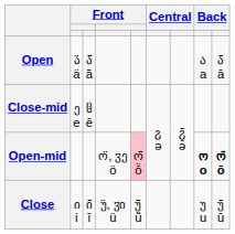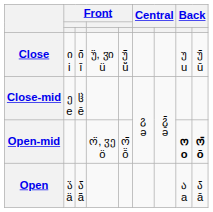 <table class="wikitable" style="text-align:center">
 <tr>
 <th rowspan=3></th>
 <th colspan=4><a href='#'>Front</a></th>
 <th colspan="2" rowspan="2"><a href='#'>Central</a></th>
 <th colspan="2" rowspan="2"><a href='#'>Back</a></th>
 </tr>
 <tr>
 <th colspan=2></th>
 <th colspan=2></th>
 </tr>
 <tr>
 <th></th>
 <th></th>
 <th></th>
 <th></th>
 <th></th>
 <th></th>
 <th></th>
 <th></th>
 </tr>
 <tr>
-<th><a href='#'>Open</a></th>
-<td><br>ა̈<br>ä</td>
-<td><br>ა̄̈<br>ā̈</td>
+<th><a href='#'>Close</a></th>
+<td><br>ი<br>i</td>
+<td><br>ი̄<br>ī</td>
+<td><br>უ̈, ჳი<br>ü</td>
+<td><br>უ̄̈<br>ṻ</td>
 <td></td>
 <td></td>
-<td></td>
-<td></td>
-<td><br>ა<br>a</td>
-<td><br>ა̄<br>ā</td>
+<td><br>უ<br>u</td>
+<td><br>უ̄<br>ū</td>
 </tr>
 <tr>
 <th><a href='#'>Close-mid</a></th>
 <td><br>ე<br>e</td>
 <td><br>ჱ<br>ē</td>
 <td></td>
 <td></td>
 <td rowspan=2><br>ჷ<br>ə</td>
 <td rowspan="2"><br>ჷ̄<br>ə̄</td>
 <td></td>
 <td></td>
 </tr>
 <tr>
 <th><a href='#'>Open-mid</a></th>
 <td></td>
 <td></td>
 <td><br>ო̈, ჳე<br>ö</td>
-<td style="background: pink;"><br>ო̄̈<br>ō̈</td>
+<td><br>ო̄̈<br>ō̈</td>
 <td><strong><br>ო<br>o</strong></td>
 <td><strong><br>ო̄<br>ō</strong></td>
 </tr>
 <tr>
-<th><a href='#'>Close</a></th>
-<td><br>ი<br>i</td>
-<td><br>ი̄<br>ī</td>
-<td><br>უ̈, ჳი<br>ü</td>
-<td><br>უ̄̈<br>ṻ</td>
+<th><a href='#'>Open</a></th>
+<td><br>ა̈<br>ä</td>
+<td><br>ა̄̈<br>ā̈</td>
 <td></td>
 <td></td>
-<td><br>უ<br>u</td>
-<td><br>უ̄<br>ū</td>
+<td></td>
+<td></td>
+<td><br>ა<br>a</td>
+<td><br>ა̄<br>ā</td>
 </tr>
 </table>
